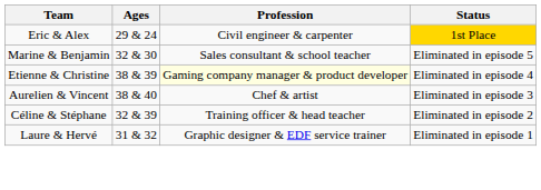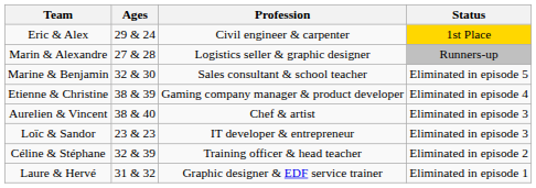 <table class="wikitable" style="text-align:center">
 <tr>
 <th>Team</th>
 <th>Ages</th>
 <th>Profession</th>
 <th>Status</th>
 </tr>
 <tr>
 <td>Eric & Alex</td>
 <td>29 & 24</td>
 <td>Civil engineer & carpenter</td>
 <td style="background:gold">1st Place</td>
 </tr>
 <tr>
+<td>Marin & Alexandre</td>
+<td>27 & 28</td>
+<td>Logistics seller & graphic designer</td>
+<td style="background:silver">Runners-up</td>
+</tr>
+<tr>
 <td>Marine & Benjamin</td>
 <td>32 & 30</td>
 <td>Sales consultant & school teacher</td>
 <td>Eliminated in episode 5</td>
 </tr>
 <tr>
 <td>Etienne & Christine</td>
 <td>38 & 39</td>
-<td style="background: lightyellow;">Gaming company manager & product developer</td>
+<td>Gaming company manager & product developer</td>
 <td>Eliminated in episode 4</td>
 </tr>
 <tr>
 <td>Aurelien & Vincent</td>
 <td>38 & 40</td>
 <td>Chef & artist</td>
+<td>Eliminated in episode 3</td>
+</tr>
+<tr>
+<td>Loïc & Sandor</td>
+<td>23 & 23</td>
+<td>IT developer & entrepreneur</td>
 <td>Eliminated in episode 3</td>
 </tr>
 <tr>
 <td>Céline & Stéphane</td>
 <td>32 & 39</td>
 <td>Training officer & head teacher</td>
 <td>Eliminated in episode 2</td>
 </tr>
 <tr>
 <td>Laure & Hervé</td>
 <td>31 & 32</td>
 <td>Graphic designer & <a href='#'>EDF</a> service trainer</td>
 <td>Eliminated in episode 1</td>
 </tr>
 </table>
